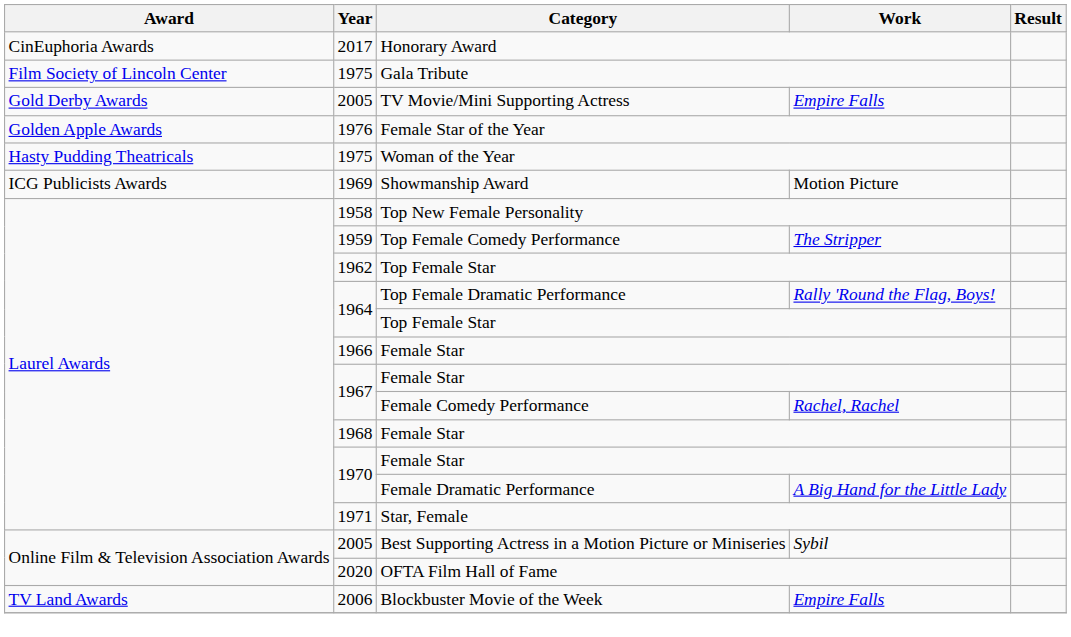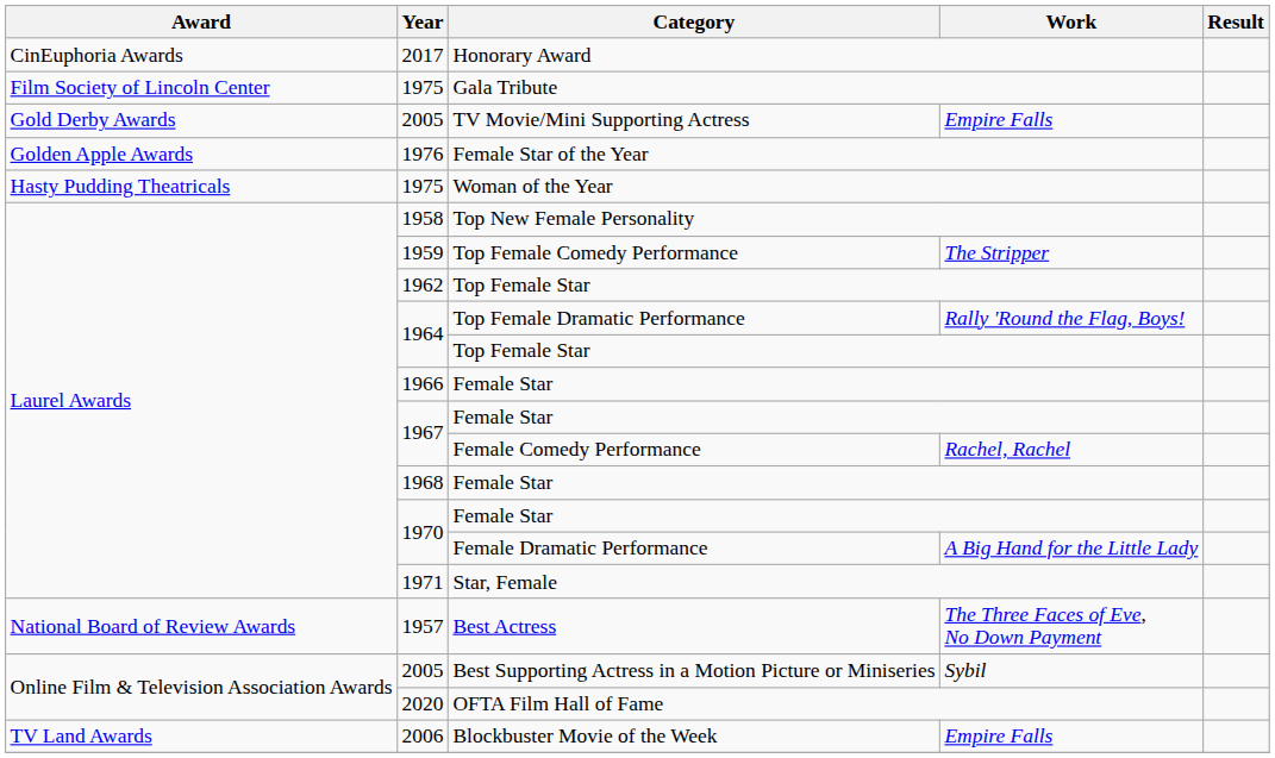 <table class="wikitable unsortable">
 <tr align="center">
 <th>Award</th>
 <th>Year</th>
 <th>Category</th>
 <th>Work</th>
 <th>Result</th>
 </tr>
 <tr>
 <td>CinEuphoria Awards</td>
 <td>2017</td>
 <td colspan=2>Honorary Award</td>
 <td></td>
 </tr>
 <tr>
 <td><a href='#'>Film Society of Lincoln Center</a></td>
 <td>1975</td>
 <td colspan=2>Gala Tribute</td>
 <td></td>
 </tr>
 <tr>
 <td><a href='#'>Gold Derby Awards</a></td>
 <td>2005</td>
 <td>TV Movie/Mini Supporting Actress</td>
 <td><em><a href='#'>Empire Falls</a></em></td>
 <td></td>
 </tr>
 <tr>
 <td><a href='#'>Golden Apple Awards</a></td>
 <td>1976</td>
 <td colspan=2>Female Star of the Year</td>
 <td></td>
 </tr>
 <tr>
 <td><a href='#'>Hasty Pudding Theatricals</a></td>
 <td>1975</td>
 <td colspan=2>Woman of the Year</td>
-<td></td>
-</tr>
-<tr>
-<td>ICG Publicists Awards</td>
-<td>1969</td>
-<td>Showmanship Award</td>
-<td>Motion Picture</td>
 <td></td>
 </tr>
 <tr>
 <td rowspan=12><a href='#'>Laurel Awards</a></td>
 <td>1958</td>
 <td colspan=2>Top New Female Personality</td>
 <td></td>
 </tr>
 <tr>
 <td>1959</td>
 <td>Top Female Comedy Performance</td>
 <td><em><a href='#'>The Stripper</a></em></td>
 <td></td>
 </tr>
 <tr>
 <td>1962</td>
 <td colspan=2>Top Female Star</td>
 <td></td>
 </tr>
 <tr>
 <td rowspan=2>1964</td>
 <td>Top Female Dramatic Performance</td>
 <td><em><a href='#'>Rally 'Round the Flag, Boys!</a></em></td>
 <td></td>
 </tr>
 <tr>
 <td colspan=2>Top Female Star</td>
 <td></td>
 </tr>
 <tr>
 <td>1966</td>
 <td colspan=2>Female Star</td>
 <td></td>
 </tr>
 <tr>
 <td rowspan=2>1967</td>
 <td colspan=2>Female Star</td>
 <td></td>
 </tr>
 <tr>
 <td>Female Comedy Performance</td>
 <td><em><a href='#'>Rachel, Rachel</a></em></td>
 <td></td>
 </tr>
 <tr>
 <td>1968</td>
 <td colspan=2>Female Star</td>
 <td></td>
 </tr>
 <tr>
 <td rowspan=2>1970</td>
 <td colspan=2>Female Star</td>
 <td></td>
 </tr>
 <tr>
 <td>Female Dramatic Performance</td>
 <td><em><a href='#'>A Big Hand for the Little Lady</a></em></td>
 <td></td>
 </tr>
 <tr>
 <td>1971</td>
 <td colspan=2>Star, Female</td>
 <td></td>
 </tr>
 <tr>
+<td><a href='#'>National Board of Review Awards</a></td>
+<td>1957</td>
+<td><a href='#'>Best Actress</a></td>
+<td><em><a href='#'>The Three Faces of Eve</a></em>,<br><em><a href='#'>No Down Payment</a></em></td>
+<td></td>
+</tr>
+<tr>
 <td rowspan=2>Online Film & Television Association Awards</td>
 <td>2005</td>
 <td>Best Supporting Actress in a Motion Picture or Miniseries</td>
 <td><em>Sybil</em></td>
 <td></td>
 </tr>
 <tr>
 <td>2020</td>
 <td colspan=2>OFTA Film Hall of Fame</td>
 <td></td>
 </tr>
 <tr>
 <td><a href='#'>TV Land Awards</a></td>
 <td>2006</td>
 <td>Blockbuster Movie of the Week</td>
 <td><em><a href='#'>Empire Falls</a></em></td>
 <td></td>
 </tr>
 <tr>
 </tr>
 </table>
